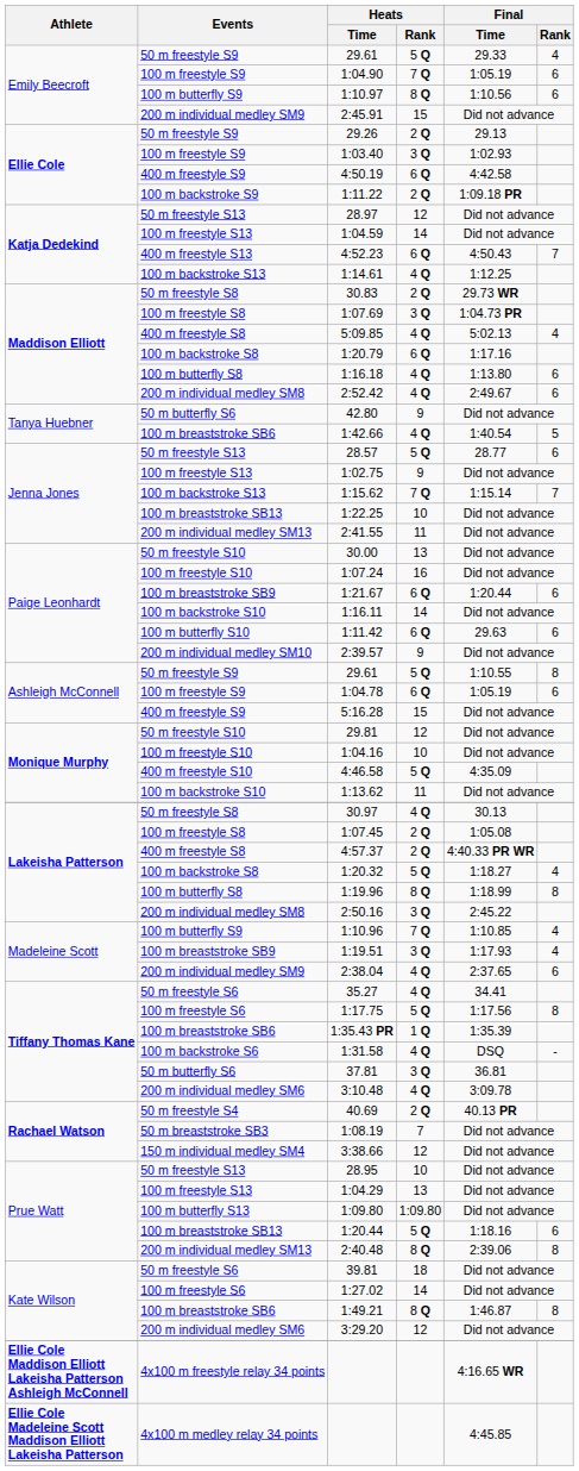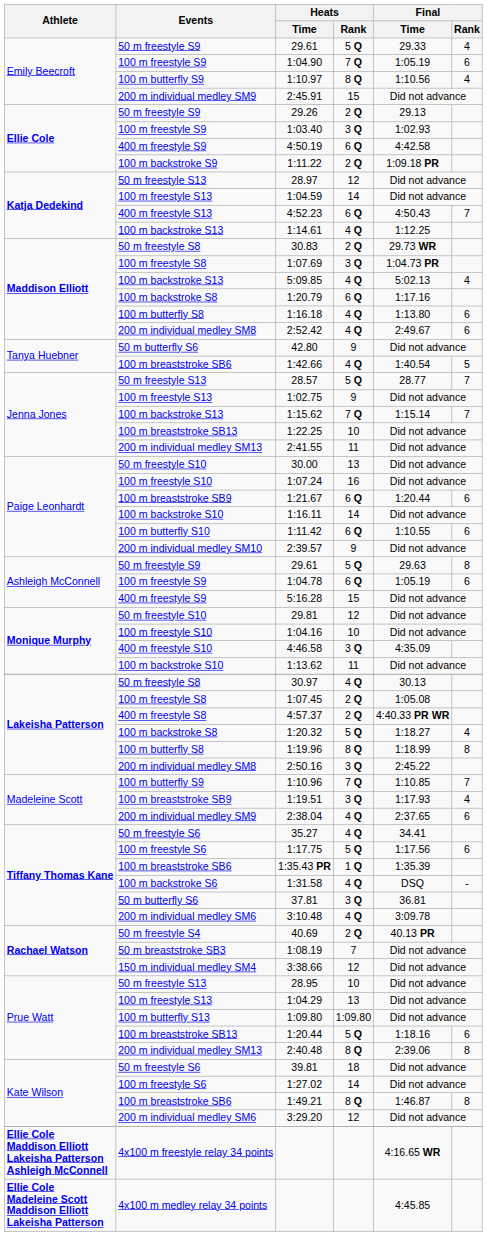 <table class=wikitable>
 <tr>
 <th rowspan="2">Athlete</th>
 <th rowspan="2">Events</th>
 <th colspan="2">Heats</th>
 <th colspan="2">Final</th>
 </tr>
 <tr>
 <th>Time</th>
 <th>Rank</th>
 <th>Time</th>
 <th>Rank</th>
 </tr>
 <tr>
 <td rowspan="4"><a href='#'>Emily Beecroft</a></td>
 <td><a href='#'>50 m freestyle S9</a></td>
 <td align="center">29.61</td>
 <td align="center">5 <strong>Q</strong></td>
 <td align="center">29.33</td>
 <td align="center">4</td>
 </tr>
 <tr>
 <td><a href='#'>100 m freestyle S9</a></td>
 <td align="center">1:04.90</td>
 <td align="center">7 <strong>Q</strong></td>
 <td align="center">1:05.19</td>
 <td align="center">6</td>
 </tr>
 <tr>
 <td><a href='#'>100 m butterfly S9</a></td>
 <td align="center">1:10.97</td>
 <td align="center">8 <strong>Q</strong></td>
 <td align="center">1:10.56</td>
-<td align="center">6</td>
+<td align="center">4</td>
 </tr>
 <tr>
 <td><a href='#'>200 m individual medley SM9</a></td>
 <td align="center">2:45.91</td>
 <td align="center">15</td>
 <td align="center" colspan=2>Did not advance</td>
 </tr>
 <tr>
 <td rowspan="4"><strong><a href='#'>Ellie Cole</a></strong></td>
 <td><a href='#'>50 m freestyle S9</a></td>
 <td align="center">29.26</td>
 <td align="center">2 <strong>Q</strong></td>
 <td align="center">29.13</td>
 <td align="center"></td>
 </tr>
 <tr>
 <td><a href='#'>100 m freestyle S9</a></td>
 <td align="center">1:03.40</td>
 <td align="center">3 <strong>Q</strong></td>
 <td align="center">1:02.93</td>
 <td align="center"></td>
 </tr>
 <tr>
 <td><a href='#'>400 m freestyle S9</a></td>
 <td align="center">4:50.19</td>
 <td align="center">6 <strong>Q</strong></td>
 <td align="center">4:42.58</td>
 <td align="center"></td>
 </tr>
 <tr>
 <td><a href='#'>100 m backstroke S9</a></td>
 <td align="center">1:11.22</td>
 <td align="center">2 <strong>Q</strong></td>
 <td align="center">1:09.18 <strong>PR</strong></td>
 <td align="center"></td>
 </tr>
 <tr>
 <td rowspan="4"><strong><a href='#'>Katja Dedekind</a></strong></td>
 <td><a href='#'>50 m freestyle S13</a></td>
 <td align="center">28.97</td>
 <td align="center">12</td>
 <td align="center" colspan=2>Did not advance</td>
 </tr>
 <tr>
 <td><a href='#'>100 m freestyle S13</a></td>
 <td align="center">1:04.59</td>
 <td align="center">14</td>
 <td align="center" colspan=2>Did not advance</td>
 </tr>
 <tr>
 <td><a href='#'>400 m freestyle S13</a></td>
 <td align="center">4:52.23</td>
 <td align="center">6 <strong>Q</strong></td>
 <td align="center">4:50.43</td>
 <td align="center">7</td>
 </tr>
 <tr>
 <td><a href='#'>100 m backstroke S13</a></td>
 <td align="center">1:14.61</td>
 <td align="center">4 <strong>Q</strong></td>
 <td align="center">1:12.25</td>
 <td align="center"></td>
 </tr>
 <tr>
 <td rowspan="6"><strong><a href='#'>Maddison Elliott</a></strong></td>
 <td><a href='#'>50 m freestyle S8</a></td>
 <td align="center">30.83</td>
 <td align="center">2 <strong>Q</strong></td>
 <td align="center">29.73 <strong>WR</strong></td>
 <td align="center"></td>
 </tr>
 <tr>
 <td><a href='#'>100 m freestyle S8</a></td>
 <td align="center">1:07.69</td>
 <td align="center">3 <strong>Q</strong></td>
 <td align="center">1:04.73 <strong>PR</strong></td>
 <td align="center"></td>
 </tr>
 <tr>
-<td><a href='#'>400 m freestyle S8</a></td>
+<td><a href='#'>100 m backstroke S13</a></td>
 <td align="center">5:09.85</td>
 <td align="center">4 <strong>Q</strong></td>
 <td align="center">5:02.13</td>
 <td align="center">4</td>
 </tr>
 <tr>
 <td><a href='#'>100 m backstroke S8</a></td>
 <td align="center">1:20.79</td>
 <td align="center">6 <strong>Q</strong></td>
 <td align="center">1:17.16</td>
 <td align="center"></td>
 </tr>
 <tr>
 <td><a href='#'>100 m butterfly S8</a></td>
 <td align="center">1:16.18</td>
 <td align="center">4 <strong>Q</strong></td>
 <td align="center">1:13.80</td>
 <td align="center">6</td>
 </tr>
 <tr>
 <td><a href='#'>200 m individual medley SM8</a></td>
 <td align="center">2:52.42</td>
 <td align="center">4 <strong>Q</strong></td>
 <td align="center">2:49.67</td>
 <td align="center">6</td>
 </tr>
 <tr>
 <td rowspan="2"><a href='#'>Tanya Huebner</a></td>
 <td><a href='#'>50 m butterfly S6</a></td>
 <td align="center">42.80</td>
 <td align="center">9</td>
 <td align="center" colspan=2>Did not advance</td>
 </tr>
 <tr>
 <td><a href='#'>100 m breaststroke SB6</a></td>
 <td align="center">1:42.66</td>
 <td align="center">4 <strong>Q</strong></td>
 <td align="center">1:40.54</td>
 <td align="center">5</td>
 </tr>
 <tr>
 <td rowspan="5"><a href='#'>Jenna Jones</a></td>
 <td><a href='#'>50 m freestyle S13</a></td>
 <td align="center">28.57</td>
 <td align="center">5 <strong>Q</strong></td>
 <td align="center">28.77</td>
-<td align="center">6</td>
+<td align="center">7</td>
 </tr>
 <tr>
 <td><a href='#'>100 m freestyle S13</a></td>
 <td align="center">1:02.75</td>
 <td align="center">9</td>
 <td align="center" colspan=2>Did not advance</td>
 </tr>
 <tr>
 <td><a href='#'>100 m backstroke S13</a></td>
 <td align="center">1:15.62</td>
 <td align="center">7 <strong>Q</strong></td>
 <td align="center">1:15.14</td>
 <td align="center">7</td>
 </tr>
 <tr>
 <td><a href='#'>100 m breaststroke SB13</a></td>
 <td align="center">1:22.25</td>
 <td align="center">10</td>
 <td align="center" colspan=2>Did not advance</td>
 </tr>
 <tr>
 <td><a href='#'>200 m individual medley SM13</a></td>
 <td align="center">2:41.55</td>
 <td align="center">11</td>
 <td align="center" colspan=2>Did not advance</td>
 </tr>
 <tr>
 <td rowspan="6"><a href='#'>Paige Leonhardt</a></td>
 <td><a href='#'>50 m freestyle S10</a></td>
 <td align="center">30.00</td>
 <td align="center">13</td>
 <td align="center" colspan=2>Did not advance</td>
 </tr>
 <tr>
 <td><a href='#'>100 m freestyle S10</a></td>
 <td align="center">1:07.24</td>
 <td align="center">16</td>
 <td align="center" colspan=2>Did not advance</td>
 </tr>
 <tr>
 <td><a href='#'>100 m breaststroke SB9</a></td>
 <td align="center">1:21.67</td>
 <td align="center">6 <strong>Q</strong></td>
 <td align="center">1:20.44</td>
 <td align="center">6</td>
 </tr>
 <tr>
 <td><a href='#'>100 m backstroke S10</a></td>
 <td align="center">1:16.11</td>
 <td align="center">14</td>
 <td align="center" colspan=2>Did not advance</td>
 </tr>
 <tr>
 <td><a href='#'>100 m butterfly S10</a></td>
 <td align="center">1:11.42</td>
 <td align="center">6 <strong>Q</strong></td>
-<td align="center">29.63</td>
+<td align="center">1:10.55</td>
 <td align="center">6</td>
 </tr>
 <tr>
 <td><a href='#'>200 m individual medley SM10</a></td>
 <td align="center">2:39.57</td>
 <td align="center">9</td>
 <td align="center" colspan=2>Did not advance</td>
 </tr>
 <tr>
 <td rowspan="3"><a href='#'>Ashleigh McConnell</a></td>
 <td><a href='#'>50 m freestyle S9</a></td>
 <td align="center">29.61</td>
 <td align="center">5 <strong>Q</strong></td>
-<td align="center">1:10.55</td>
+<td align="center">29.63</td>
 <td align="center">8</td>
 </tr>
 <tr>
 <td><a href='#'>100 m freestyle S9</a></td>
 <td align="center">1:04.78</td>
 <td align="center">6 <strong>Q</strong></td>
 <td align="center">1:05.19</td>
 <td align="center">6</td>
 </tr>
 <tr>
 <td><a href='#'>400 m freestyle S9</a></td>
 <td align="center">5:16.28</td>
 <td align="center">15</td>
 <td align="center" colspan=2>Did not advance</td>
 </tr>
 <tr>
 <td rowspan="4"><strong><a href='#'>Monique Murphy</a></strong></td>
 <td><a href='#'>50 m freestyle S10</a></td>
 <td align="center">29.81</td>
 <td align="center">12</td>
 <td align="center" colspan=2>Did not advance</td>
 </tr>
 <tr>
 <td><a href='#'>100 m freestyle S10</a></td>
 <td align="center">1:04.16</td>
 <td align="center">10</td>
 <td align="center" colspan=2>Did not advance</td>
 </tr>
 <tr>
 <td><a href='#'>400 m freestyle S10</a></td>
 <td align="center">4:46.58</td>
-<td align="center">5 <strong>Q</strong></td>
+<td align="center">3 <strong>Q</strong></td>
 <td align="center">4:35.09</td>
 <td align="center"></td>
 </tr>
 <tr>
 <td><a href='#'>100 m backstroke S10</a></td>
 <td align="center">1:13.62</td>
 <td align="center">11</td>
 <td align="center" colspan=2>Did not advance</td>
 </tr>
 <tr>
 </tr>
 <tr>
 <td rowspan="6"><strong><a href='#'>Lakeisha Patterson</a></strong></td>
 <td><a href='#'>50 m freestyle S8</a></td>
 <td align="center">30.97</td>
 <td align="center">4 <strong>Q</strong></td>
 <td align="center">30.13</td>
 <td align="center"></td>
 </tr>
 <tr>
 <td><a href='#'>100 m freestyle S8</a></td>
 <td align="center">1:07.45</td>
 <td align="center">2 <strong>Q</strong></td>
 <td align="center">1:05.08</td>
 <td align="center"></td>
 </tr>
 <tr>
 <td><a href='#'>400 m freestyle S8</a></td>
 <td align="center">4:57.37</td>
 <td align="center">2 <strong>Q</strong></td>
 <td align="center">4:40.33 <strong>PR</strong> <strong>WR</strong></td>
 <td align="center"></td>
 </tr>
 <tr>
 <td><a href='#'>100 m backstroke S8</a></td>
 <td align="center">1:20.32</td>
 <td align="center">5 <strong>Q</strong></td>
 <td align="center">1:18.27</td>
 <td align="center">4</td>
 </tr>
 <tr>
 <td><a href='#'>100 m butterfly S8</a></td>
 <td align="center">1:19.96</td>
 <td align="center">8 <strong>Q</strong></td>
 <td align="center">1:18.99</td>
 <td align="center">8</td>
 </tr>
 <tr>
 <td><a href='#'>200 m individual medley SM8</a></td>
 <td align="center">2:50.16</td>
 <td align="center">3 <strong>Q</strong></td>
 <td align="center">2:45.22</td>
 <td align="center"></td>
 </tr>
 <tr>
 <td rowspan="3"><a href='#'>Madeleine Scott</a></td>
 <td><a href='#'>100 m butterfly S9</a></td>
 <td align="center">1:10.96</td>
 <td align="center">7 <strong>Q</strong></td>
 <td align="center">1:10.85</td>
-<td align="center">4</td>
+<td align="center">7</td>
 </tr>
 <tr>
 <td><a href='#'>100 m breaststroke SB9</a></td>
 <td align="center">1:19.51</td>
 <td align="center">3 <strong>Q</strong></td>
 <td align="center">1:17.93</td>
 <td align="center">4</td>
 </tr>
 <tr>
 <td><a href='#'>200 m individual medley SM9</a></td>
 <td align="center">2:38.04</td>
 <td align="center">4 <strong>Q</strong></td>
 <td align="center">2:37.65</td>
 <td align="center">6</td>
 </tr>
 <tr>
 <td rowspan="6"><strong><a href='#'>Tiffany Thomas Kane</a></strong></td>
 <td><a href='#'>50 m freestyle S6</a></td>
 <td align="center">35.27</td>
 <td align="center">4 <strong>Q</strong></td>
 <td align="center">34.41</td>
 <td align="center"></td>
 </tr>
 <tr>
 <td><a href='#'>100 m freestyle S6</a></td>
 <td align="center">1:17.75</td>
 <td align="center">5 <strong>Q</strong></td>
 <td align="center">1:17.56</td>
-<td align="center">8</td>
+<td align="center">6</td>
 </tr>
 <tr>
 <td><a href='#'>100 m breaststroke SB6</a></td>
 <td align="center">1:35.43  <strong>PR</strong></td>
 <td align="center">1 <strong>Q</strong></td>
 <td align="center">1:35.39</td>
 <td align="center"></td>
 </tr>
 <tr>
 <td><a href='#'>100 m backstroke S6</a></td>
 <td align="center">1:31.58</td>
 <td align="center">4 <strong>Q</strong></td>
 <td align="center">DSQ</td>
 <td align="center">-</td>
 </tr>
 <tr>
 <td><a href='#'>50 m butterfly S6</a></td>
 <td align="center">37.81</td>
 <td align="center">3 <strong>Q</strong></td>
 <td align="center">36.81</td>
 <td align="center"></td>
 </tr>
 <tr>
 <td><a href='#'>200 m individual medley SM6</a></td>
 <td align="center">3:10.48</td>
 <td align="center">4 <strong>Q</strong></td>
 <td align="center">3:09.78</td>
 <td align="center"></td>
 </tr>
 <tr>
 <td rowspan="3"><strong><a href='#'>Rachael Watson</a></strong></td>
 <td><a href='#'>50 m freestyle S4</a></td>
 <td align="center">40.69</td>
 <td align="center">2 <strong>Q</strong></td>
 <td align="center">40.13 <strong>PR</strong></td>
 <td align="center"></td>
 </tr>
 <tr>
 <td><a href='#'>50 m breaststroke SB3</a></td>
 <td align="center">1:08.19</td>
 <td align="center">7</td>
 <td align="center" colspan=2>Did not advance</td>
 </tr>
 <tr>
 <td><a href='#'>150 m individual medley SM4</a></td>
 <td align="center">3:38.66</td>
 <td align="center">12</td>
 <td align="center" colspan=2>Did not advance</td>
 </tr>
 <tr>
 <td rowspan="5"><a href='#'>Prue Watt</a></td>
 <td><a href='#'>50 m freestyle S13</a></td>
 <td align="center">28.95</td>
 <td align="center">10</td>
 <td align="center" colspan=2>Did not advance</td>
 </tr>
 <tr>
 <td><a href='#'>100 m freestyle S13</a></td>
 <td align="center">1:04.29</td>
 <td align="center">13</td>
 <td align="center" colspan=2>Did not advance</td>
 </tr>
 <tr>
 <td><a href='#'>100 m butterfly S13</a></td>
 <td align="center">1:09.80</td>
 <td align="center">1:09.80</td>
 <td align="center" colspan=2>Did not advance</td>
 </tr>
 <tr>
 <td><a href='#'>100 m breaststroke SB13</a></td>
 <td align="center">1:20.44</td>
 <td align="center">5 <strong>Q</strong></td>
 <td align="center">1:18.16</td>
 <td align="center">6</td>
 </tr>
 <tr>
 <td><a href='#'>200 m individual medley SM13</a></td>
 <td align="center">2:40.48</td>
 <td align="center">8 <strong>Q</strong></td>
 <td align="center">2:39.06</td>
 <td align="center">8</td>
 </tr>
 <tr>
 <td rowspan="4"><a href='#'>Kate Wilson</a></td>
 <td><a href='#'>50 m freestyle S6</a></td>
 <td align="center">39.81</td>
 <td align="center">18</td>
 <td align="center" colspan=2>Did not advance</td>
 </tr>
 <tr>
 <td><a href='#'>100 m freestyle S6</a></td>
 <td align="center">1:27.02</td>
 <td align="center">14</td>
 <td align="center" colspan=2>Did not advance</td>
 </tr>
 <tr>
 <td><a href='#'>100 m breaststroke SB6</a></td>
 <td align="center">1:49.21</td>
 <td align="center">8 <strong>Q</strong></td>
 <td align="center">1:46.87</td>
 <td align="center">8</td>
 </tr>
 <tr>
 <td><a href='#'>200 m individual medley SM6</a></td>
 <td align="center">3:29.20</td>
 <td align="center">12</td>
 <td align="center" colspan=2>Did not advance</td>
 </tr>
 <tr>
 </tr>
 <tr>
 <td rowspan="1"><strong><a href='#'>Ellie Cole</a><br><a href='#'>Maddison Elliott</a><br><a href='#'>Lakeisha Patterson</a><br><a href='#'>Ashleigh McConnell</a></strong></td>
 <td><a href='#'>4x100 m freestyle relay 34 points</a></td>
 <td align="center"></td>
 <td align="center"></td>
 <td align="center">4:16.65 <strong>WR</strong></td>
 <td align="center"></td>
 </tr>
 <tr>
 <td rowspan="1"><strong><a href='#'>Ellie Cole</a><br> <a href='#'>Madeleine Scott</a> <br> <a href='#'>Maddison Elliott</a><br><a href='#'>Lakeisha Patterson</a></strong></td>
 <td><a href='#'>4x100 m medley relay 34 points</a></td>
 <td align="center"></td>
 <td align="center"></td>
 <td align="center">4:45.85</td>
 <td align="center"></td>
 </tr>
 </table>
